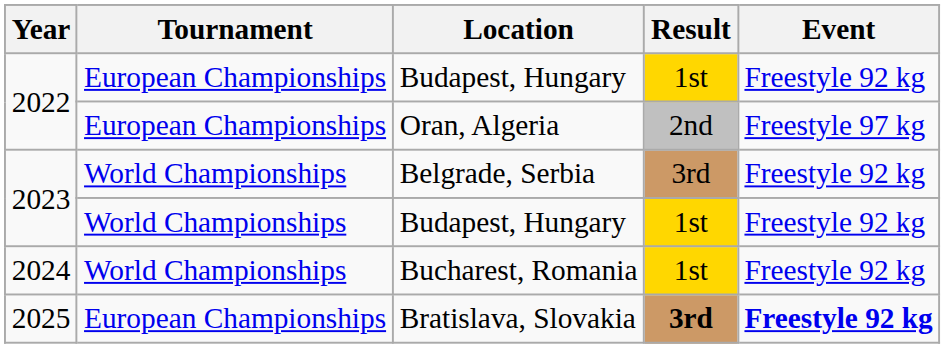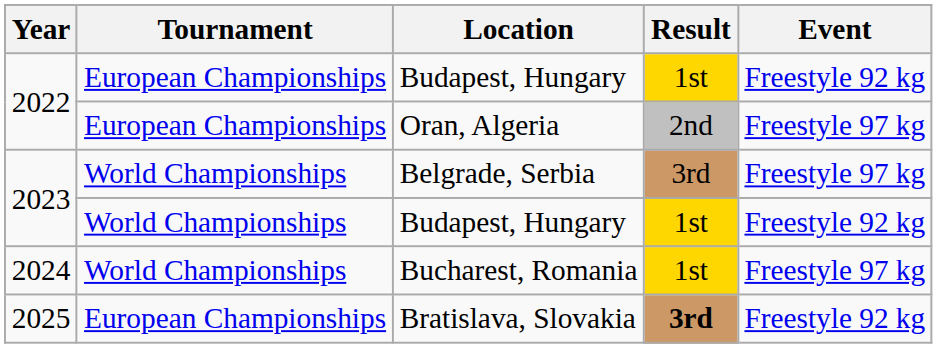 <table class="wikitable" style="font-size:95%;">
 <tr>
 <th>Year</th>
 <th>Tournament</th>
 <th>Location</th>
 <th>Result</th>
 <th>Event</th>
 </tr>
 <tr>
 <td rowspan=2>2022</td>
 <td><a href='#'>European Championships</a></td>
 <td>Budapest, Hungary</td>
 <td align="center" bgcolor="Gold">1st</td>
 <td><a href='#'>Freestyle 92 kg</a></td>
 </tr>
 <tr>
 <td><a href='#'>European Championships</a></td>
 <td>Oran, Algeria</td>
 <td align="center" bgcolor="silver">2nd</td>
 <td><a href='#'>Freestyle 97 kg</a></td>
 </tr>
 <tr>
 <td rowspan=2>2023</td>
 <td><a href='#'>World Championships</a></td>
 <td>Belgrade, Serbia</td>
 <td align="center" bgcolor="cc9966">3rd</td>
-<td><a href='#'>Freestyle 92 kg</a></td>
+<td><a href='#'>Freestyle 97 kg</a></td>
 </tr>
 <tr>
 <td><a href='#'>World Championships</a></td>
 <td>Budapest, Hungary</td>
 <td align="center" bgcolor="Gold">1st</td>
 <td><a href='#'>Freestyle 92 kg</a></td>
 </tr>
 <tr>
 <td>2024</td>
 <td><a href='#'>World Championships</a></td>
 <td>Bucharest, Romania</td>
 <td align="center" bgcolor="Gold">1st</td>
-<td><a href='#'>Freestyle 92 kg</a></td>
+<td><a href='#'>Freestyle 97 kg</a></td>
 </tr>
 <tr>
 <td>2025</td>
 <td><a href='#'>European Championships</a></td>
 <td>Bratislava, Slovakia</td>
 <td align="center" bgcolor="cc9966"><strong>3rd</strong></td>
-<td><strong><a href='#'>Freestyle 92 kg</a></strong></td>
+<td><a href='#'>Freestyle 92 kg</a></td>
 </tr>
 </table>
